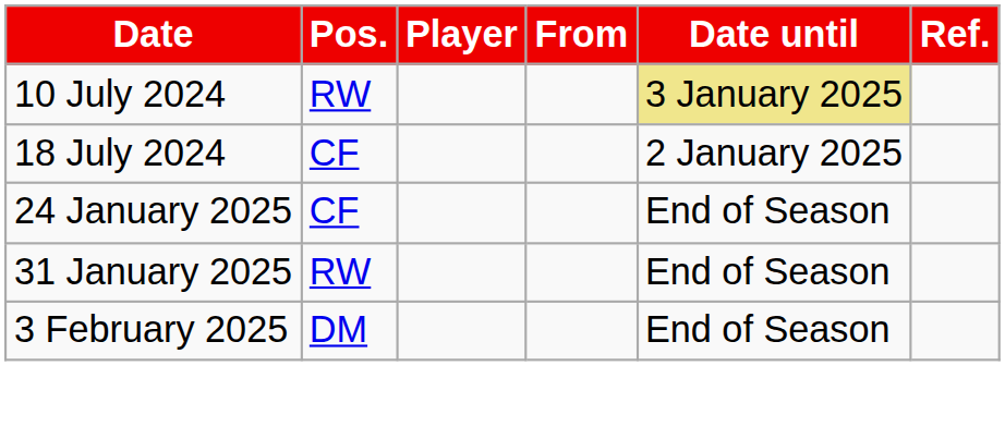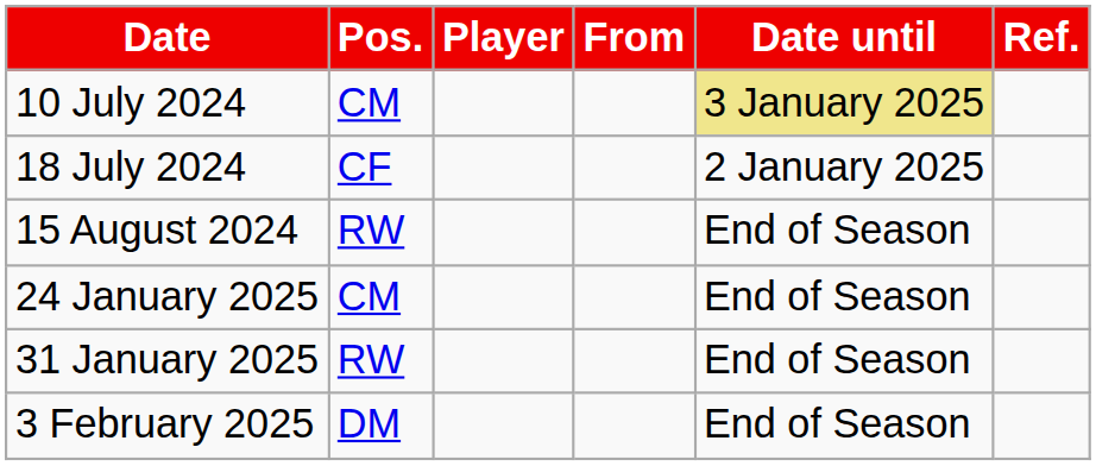 <table class="wikitable plainrowheaders sortable">
 <tr>
 <th style="background:#E00; color:white;">Date</th>
 <th style="background:#E00; color:white;">Pos.</th>
 <th style="background:#E00; color:white;">Player</th>
 <th style="background:#E00; color:white;">From</th>
 <th style="background:#E00; color:white;">Date until</th>
 <th style="background:#E00; color:white;">Ref.</th>
 </tr>
 <tr>
 <td>10 July 2024</td>
-<td><a href='#'>RW</a></td>
+<td><a href='#'>CM</a></td>
 <td></td>
 <td></td>
 <td style="background: khaki;">3 January 2025</td>
 <td></td>
 </tr>
 <tr>
 <td>18 July 2024</td>
 <td><a href='#'>CF</a></td>
 <td></td>
 <td></td>
 <td>2 January 2025</td>
 <td></td>
 </tr>
 <tr>
+<td>15 August 2024</td>
+<td><a href='#'>RW</a></td>
+<td></td>
+<td></td>
+<td>End of Season</td>
+<td></td>
+</tr>
+<tr>
 <td>24 January 2025</td>
-<td><a href='#'>CF</a></td>
+<td><a href='#'>CM</a></td>
 <td></td>
 <td></td>
 <td>End of Season</td>
 <td></td>
 </tr>
 <tr>
 <td>31 January 2025</td>
 <td><a href='#'>RW</a></td>
 <td></td>
 <td></td>
 <td>End of Season</td>
 <td></td>
 </tr>
 <tr>
 <td>3 February 2025</td>
 <td><a href='#'>DM</a></td>
 <td></td>
 <td></td>
 <td>End of Season</td>
 <td></td>
 </tr>
 </table>
